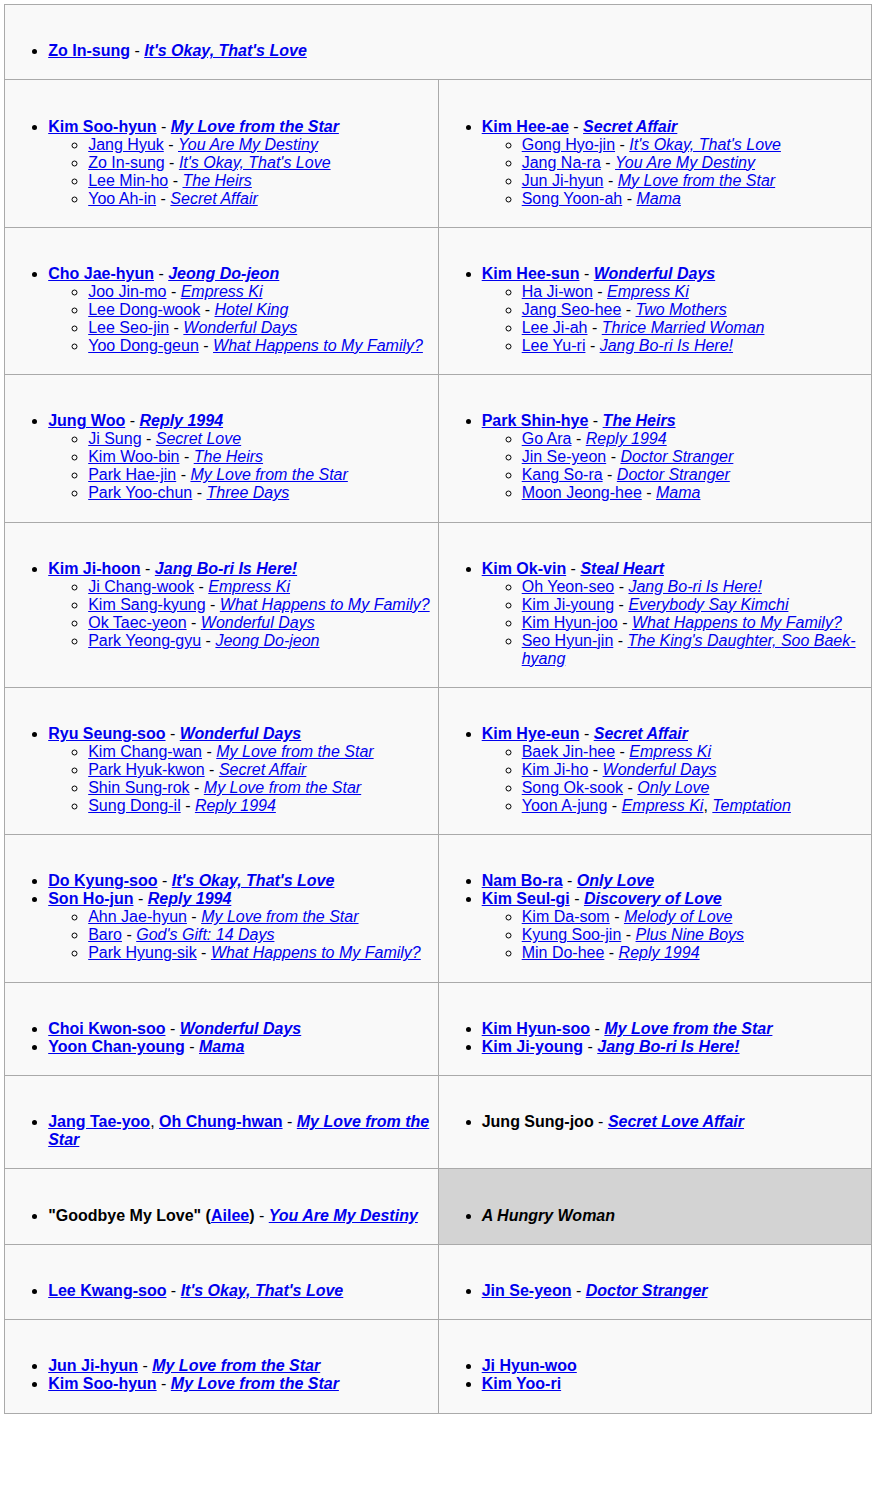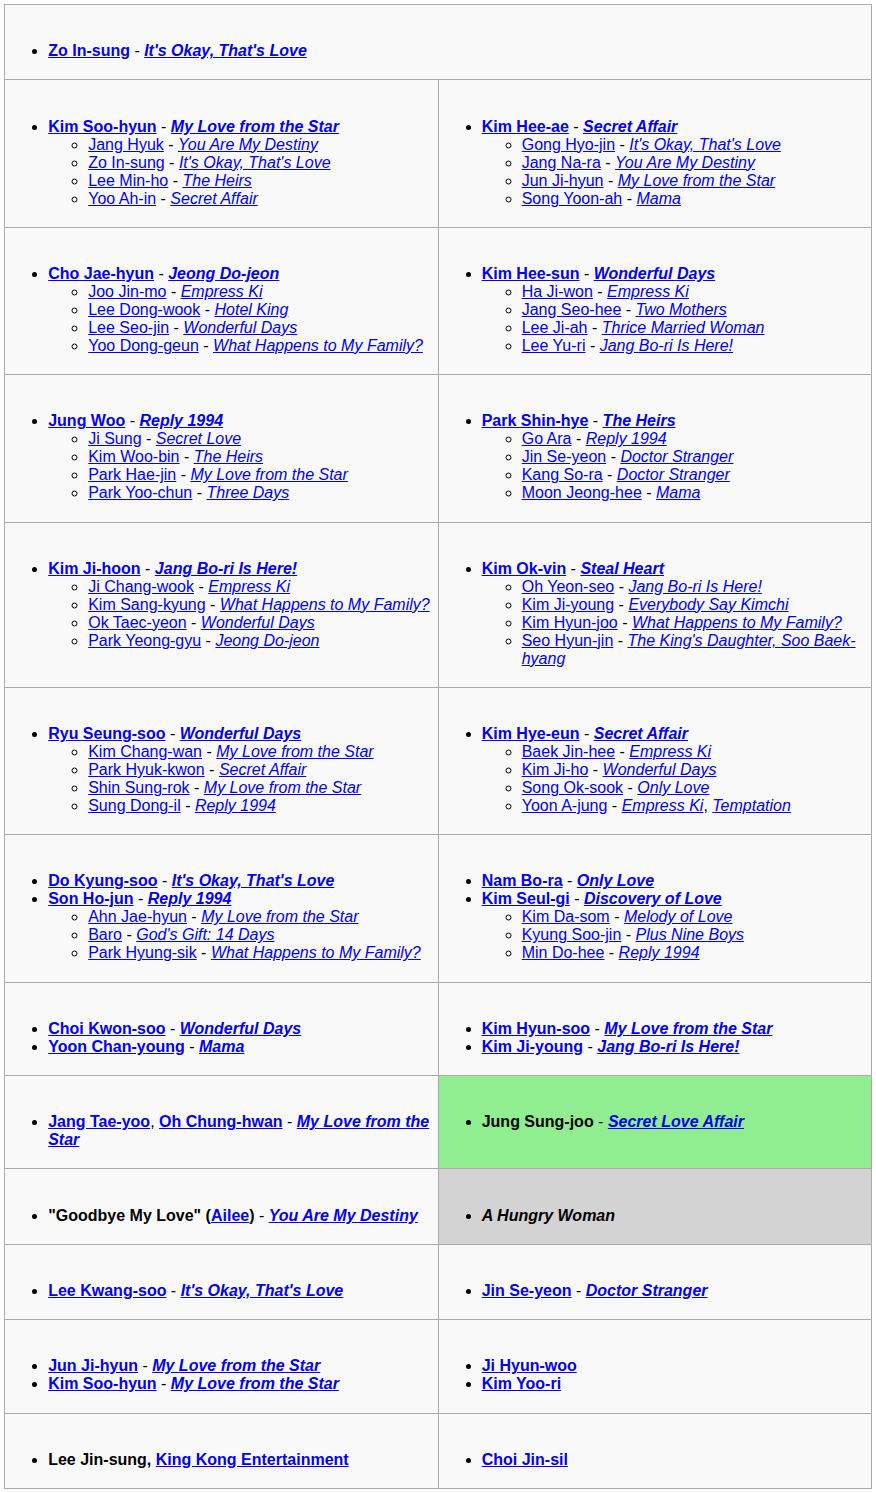 <table class="wikitable">
 <tr>
 <td colspan="2" style="vertical-align:top; width:50%;"><br><ul><li><strong><a href='#'>Zo In-sung</a></strong> - <strong><em><a href='#'>It's Okay, That's Love</a></em></strong> </li></ul></td>
 </tr>
 <tr>
 <td style="vertical-align:top; width:50%;"><br><ul><li><strong><a href='#'>Kim Soo-hyun</a></strong> - <strong><em><a href='#'>My Love from the Star</a></em></strong> <ul><li><a href='#'>Jang Hyuk</a> - <em><a href='#'>You Are My Destiny</a></em></li><li><a href='#'>Zo In-sung</a> - <em><a href='#'>It's Okay, That's Love</a></em></li><li><a href='#'>Lee Min-ho</a> - <em><a href='#'>The Heirs</a></em></li><li><a href='#'>Yoo Ah-in</a> - <em><a href='#'>Secret Affair</a></em></li></ul></li></ul></td>
 <td style="vertical-align:top; width:50%;"><br><ul><li><strong><a href='#'>Kim Hee-ae</a></strong> - <strong><em><a href='#'>Secret Affair</a></em></strong> <ul><li><a href='#'>Gong Hyo-jin</a> - <em><a href='#'>It's Okay, That's Love</a></em></li><li><a href='#'>Jang Na-ra</a> - <em><a href='#'>You Are My Destiny</a></em></li><li><a href='#'>Jun Ji-hyun</a> - <em><a href='#'>My Love from the Star</a></em></li><li><a href='#'>Song Yoon-ah</a> - <em><a href='#'>Mama</a></em></li></ul></li></ul></td>
 </tr>
 <tr>
 <td style="vertical-align:top; width:50%;"><br><ul><li><strong><a href='#'>Cho Jae-hyun</a></strong> - <strong><em><a href='#'>Jeong Do-jeon</a></em></strong> <ul><li><a href='#'>Joo Jin-mo</a> - <em><a href='#'>Empress Ki</a></em></li><li><a href='#'>Lee Dong-wook</a> - <em><a href='#'>Hotel King</a></em></li><li><a href='#'>Lee Seo-jin</a> - <em><a href='#'>Wonderful Days</a></em></li><li><a href='#'>Yoo Dong-geun</a> - <em><a href='#'>What Happens to My Family?</a></em></li></ul></li></ul></td>
 <td style="vertical-align:top; width:50%;"><br><ul><li><strong><a href='#'>Kim Hee-sun</a></strong> - <strong><em><a href='#'>Wonderful Days</a></em></strong> <ul><li><a href='#'>Ha Ji-won</a> - <em><a href='#'>Empress Ki</a></em></li><li><a href='#'>Jang Seo-hee</a> - <em><a href='#'>Two Mothers</a></em></li><li><a href='#'>Lee Ji-ah</a> - <em><a href='#'>Thrice Married Woman</a></em></li><li><a href='#'>Lee Yu-ri</a> - <em><a href='#'>Jang Bo-ri Is Here!</a></em></li></ul></li></ul></td>
 </tr>
 <tr>
 <td style="vertical-align:top; width:50%;"><br><ul><li><strong><a href='#'>Jung Woo</a></strong> - <strong><em><a href='#'>Reply 1994</a></em></strong> <ul><li><a href='#'>Ji Sung</a> - <em><a href='#'>Secret Love</a></em></li><li><a href='#'>Kim Woo-bin</a> - <em><a href='#'>The Heirs</a></em></li><li><a href='#'>Park Hae-jin</a> - <em><a href='#'>My Love from the Star</a></em></li><li><a href='#'>Park Yoo-chun</a> - <em><a href='#'>Three Days</a></em></li></ul></li></ul></td>
 <td style="vertical-align:top; width:50%;"><br><ul><li><strong><a href='#'>Park Shin-hye</a></strong> - <strong><em><a href='#'>The Heirs</a></em></strong> <ul><li><a href='#'>Go Ara</a> - <em><a href='#'>Reply 1994</a></em></li><li><a href='#'>Jin Se-yeon</a> - <em><a href='#'>Doctor Stranger</a></em></li><li><a href='#'>Kang So-ra</a> - <em><a href='#'>Doctor Stranger</a></em></li><li><a href='#'>Moon Jeong-hee</a> - <em><a href='#'>Mama</a></em></li></ul></li></ul></td>
 </tr>
 <tr>
 <td style="vertical-align:top; width:50%;"><br><ul><li><strong><a href='#'>Kim Ji-hoon</a></strong> - <strong><em><a href='#'>Jang Bo-ri Is Here!</a></em></strong> <ul><li><a href='#'>Ji Chang-wook</a> - <em><a href='#'>Empress Ki</a></em></li><li><a href='#'>Kim Sang-kyung</a> - <em><a href='#'>What Happens to My Family?</a></em></li><li><a href='#'>Ok Taec-yeon</a> - <em><a href='#'>Wonderful Days</a></em></li><li><a href='#'>Park Yeong-gyu</a> - <em><a href='#'>Jeong Do-jeon</a></em></li></ul></li></ul></td>
 <td style="vertical-align:top; width:50%;"><br><ul><li><strong><a href='#'>Kim Ok-vin</a></strong> - <strong><em><a href='#'>Steal Heart</a></em></strong> <ul><li><a href='#'>Oh Yeon-seo</a> - <em><a href='#'>Jang Bo-ri Is Here!</a></em></li><li><a href='#'>Kim Ji-young</a> - <em><a href='#'>Everybody Say Kimchi</a></em></li><li><a href='#'>Kim Hyun-joo</a> - <em><a href='#'>What Happens to My Family?</a></em></li><li><a href='#'>Seo Hyun-jin</a> - <em><a href='#'>The King's Daughter, Soo Baek-hyang</a></em></li></ul></li></ul></td>
 </tr>
 <tr>
 <td style="vertical-align:top; width:50%;"><br><ul><li><strong><a href='#'>Ryu Seung-soo</a></strong> - <strong><em><a href='#'>Wonderful Days</a></em></strong> <ul><li><a href='#'>Kim Chang-wan</a> - <em><a href='#'>My Love from the Star</a></em></li><li><a href='#'>Park Hyuk-kwon</a> - <em><a href='#'>Secret Affair</a></em></li><li><a href='#'>Shin Sung-rok</a> - <em><a href='#'>My Love from the Star</a></em></li><li><a href='#'>Sung Dong-il</a> - <em><a href='#'>Reply 1994</a></em></li></ul></li></ul></td>
 <td style="vertical-align:top; width:50%;"><br><ul><li><strong><a href='#'>Kim Hye-eun</a></strong> - <strong><em><a href='#'>Secret Affair</a></em></strong> <ul><li><a href='#'>Baek Jin-hee</a> - <em><a href='#'>Empress Ki</a></em></li><li><a href='#'>Kim Ji-ho</a> - <em><a href='#'>Wonderful Days</a></em></li><li><a href='#'>Song Ok-sook</a> - <em><a href='#'>Only Love</a></em></li><li><a href='#'>Yoon A-jung</a> - <em><a href='#'>Empress Ki</a></em>, <em><a href='#'>Temptation</a></em></li></ul></li></ul></td>
 </tr>
 <tr>
 <td style="vertical-align:top; width:50%;"><br><ul><li><strong><a href='#'>Do Kyung-soo</a></strong> - <strong><em><a href='#'>It's Okay, That's Love</a></em></strong> </li><li><strong><a href='#'>Son Ho-jun</a></strong> - <strong><em><a href='#'>Reply 1994</a></em></strong> <ul><li><a href='#'>Ahn Jae-hyun</a> - <em><a href='#'>My Love from the Star</a></em></li><li><a href='#'>Baro</a> - <em><a href='#'>God's Gift: 14 Days</a></em></li><li><a href='#'>Park Hyung-sik</a> - <em><a href='#'>What Happens to My Family?</a></em></li></ul></li></ul></td>
 <td style="vertical-align:top; width:50%;"><br><ul><li><strong><a href='#'>Nam Bo-ra</a></strong> - <strong><em><a href='#'>Only Love</a></em></strong> </li><li><strong><a href='#'>Kim Seul-gi</a></strong> - <strong><em><a href='#'>Discovery of Love</a></em></strong> <ul><li><a href='#'>Kim Da-som</a> - <em><a href='#'>Melody of Love</a></em></li><li><a href='#'>Kyung Soo-jin</a> - <em><a href='#'>Plus Nine Boys</a></em></li><li><a href='#'>Min Do-hee</a> - <em><a href='#'>Reply 1994</a></em></li></ul></li></ul></td>
 </tr>
 <tr>
 <td style="vertical-align:top; width:50%;"><br><ul><li><strong><a href='#'>Choi Kwon-soo</a></strong> - <strong><em><a href='#'>Wonderful Days</a></em></strong> </li><li><strong><a href='#'>Yoon Chan-young</a></strong> - <strong><em><a href='#'>Mama</a></em></strong> </li></ul></td>
 <td style="vertical-align:top; width:50%;"><br><ul><li><strong><a href='#'>Kim Hyun-soo</a></strong> - <strong><em><a href='#'>My Love from the Star</a></em></strong> </li><li><strong><a href='#'>Kim Ji-young</a></strong> - <strong><em><a href='#'>Jang Bo-ri Is Here!</a></em></strong> </li></ul></td>
 </tr>
 <tr>
 <td style="vertical-align:top; width:50%;"><br><ul><li><strong><a href='#'>Jang Tae-yoo</a></strong>, <strong><a href='#'>Oh Chung-hwan</a></strong> - <strong><em><a href='#'>My Love from the Star</a></em></strong> </li></ul></td>
-<td style="vertical-align:top; width:50%;"><br><ul><li><strong>Jung Sung-joo</strong> - <strong><em><a href='#'>Secret Love Affair</a></em></strong> </li></ul></td>
+<td style="background: lightgreen; vertical-align:top; width:50%;"><br><ul><li><strong>Jung Sung-joo</strong> - <strong><em><a href='#'>Secret Love Affair</a></em></strong> </li></ul></td>
 </tr>
 <tr>
 <td style="vertical-align:top; width:50%;"><br><ul><li><strong>"Goodbye My Love" (<a href='#'>Ailee</a>)</strong> - <strong><em><a href='#'>You Are My Destiny</a></em></strong> </li></ul></td>
 <td style="background: lightgrey; vertical-align:top; width:50%;"><br><ul><li><strong><em>A Hungry Woman</em></strong> </li></ul></td>
 </tr>
 <tr>
 <td style="vertical-align:top; width:50%;"><br><ul><li><strong><a href='#'>Lee Kwang-soo</a></strong> - <strong><em><a href='#'>It's Okay, That's Love</a></em></strong> </li></ul></td>
 <td style="vertical-align:top; width:50%;"><br><ul><li><strong><a href='#'>Jin Se-yeon</a></strong> - <strong><em><a href='#'>Doctor Stranger</a></em></strong> </li></ul></td>
 </tr>
 <tr>
 <td style="vertical-align:top; width:50%;"><br><ul><li><strong><a href='#'>Jun Ji-hyun</a></strong> - <strong><em><a href='#'>My Love from the Star</a></em></strong> </li><li><strong><a href='#'>Kim Soo-hyun</a></strong> - <strong><em><a href='#'>My Love from the Star</a></em></strong> </li></ul></td>
 <td style="vertical-align:top; width:50%;"><br><ul><li><strong><a href='#'>Ji Hyun-woo</a></strong> </li><li><strong><a href='#'>Kim Yoo-ri</a></strong> </li></ul></td>
 </tr>
+<tr>
+<td style="vertical-align:top; width:50%;"><br><ul><li><strong>Lee Jin-sung, <a href='#'>King Kong Entertainment</a></strong> </li></ul></td>
+<td style="vertical-align:top; width:50%;"><br><ul><li><strong><a href='#'>Choi Jin-sil</a></strong> </li></ul></td>
+</tr>
 </table>
